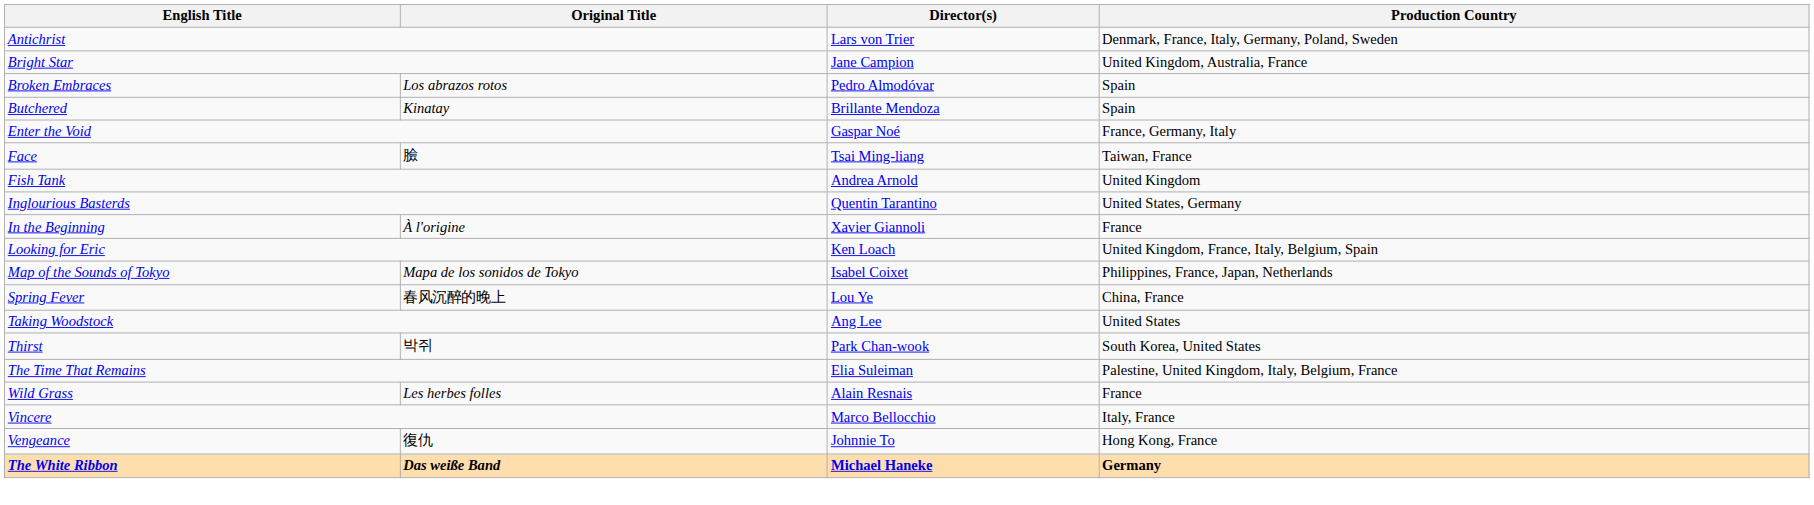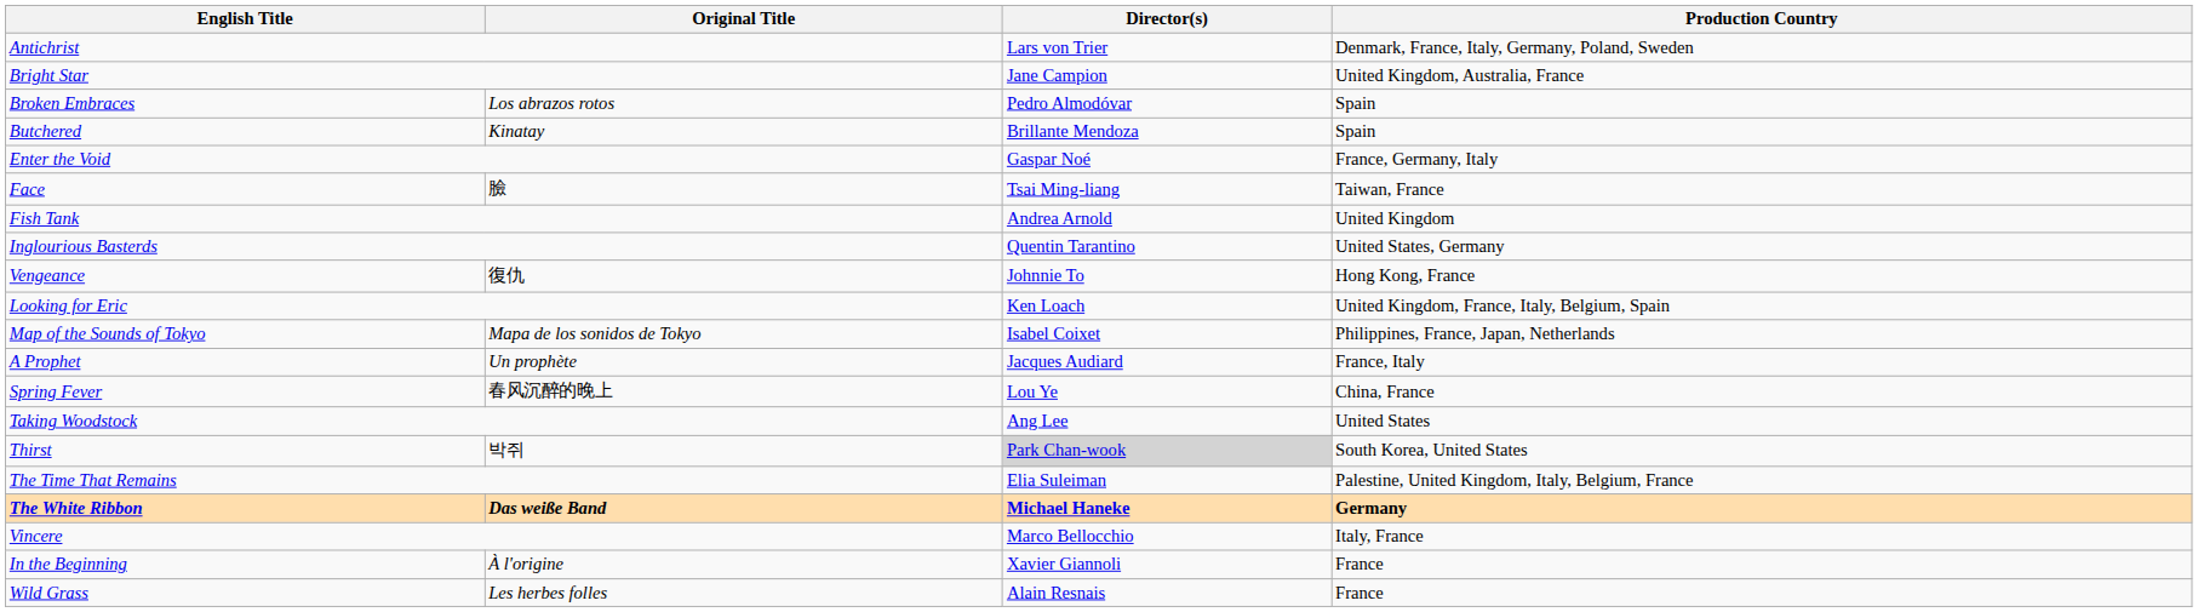 <table class="wikitable" width="100%" cellpadding="5">
 <tr>
 <th scope="col">English Title</th>
 <th scope="col">Original Title</th>
 <th scope="col">Director(s)</th>
 <th scope="col">Production Country</th>
 </tr>
 <tr>
 <td colspan="2"><em><a href='#'>Antichrist</a></em></td>
 <td data-sort-value="von Trier"><a href='#'>Lars von Trier</a></td>
 <td>Denmark, France, Italy, Germany, Poland, Sweden</td>
 </tr>
 <tr>
 <td colspan="2"><em><a href='#'>Bright Star</a></em></td>
 <td data-sort-value="Campion"><a href='#'>Jane Campion</a></td>
 <td>United Kingdom, Australia, France</td>
 </tr>
 <tr>
 <td><em><a href='#'>Broken Embraces</a></em></td>
 <td data-sort-value="abrazos"><em>Los abrazos rotos</em></td>
 <td data-sort-value="Almodóvar"><a href='#'>Pedro Almodóvar</a></td>
 <td>Spain</td>
 </tr>
 <tr>
 <td><em><a href='#'>Butchered</a></em></td>
 <td><em>Kinatay</em></td>
 <td data-sort-value="Mendoza"><a href='#'>Brillante Mendoza</a></td>
 <td>Spain</td>
 </tr>
 <tr>
 <td colspan="2"><em><a href='#'>Enter the Void</a></em></td>
 <td data-sort-value="Noe"><a href='#'>Gaspar Noé</a></td>
 <td>France, Germany, Italy</td>
 </tr>
 <tr>
 <td><em><a href='#'>Face</a></em></td>
 <td>臉</td>
 <td data-sort-value="Ming-liang"><a href='#'>Tsai Ming-liang</a></td>
 <td>Taiwan, France</td>
 </tr>
 <tr>
 <td colspan="2"><em><a href='#'>Fish Tank</a></em></td>
 <td data-sort-value="Arnold"><a href='#'>Andrea Arnold</a></td>
 <td>United Kingdom</td>
 </tr>
 <tr>
 <td colspan="2"><em><a href='#'>Inglourious Basterds</a></em></td>
 <td data-sort-value="Tarantino"><a href='#'>Quentin Tarantino</a></td>
 <td>United States, Germany</td>
 </tr>
 <tr>
-<td><em><a href='#'>In the Beginning</a></em></td>
-<td data-sort-value="A l'origine"><em>À l'origine</em></td>
-<td data-sort-value="Giannoli"><a href='#'>Xavier Giannoli</a></td>
-<td>France</td>
+<td><em><a href='#'>Vengeance</a></em></td>
+<td data-sort-value="Fuk sau">復仇</td>
+<td data-sort-value="To"><a href='#'>Johnnie To</a></td>
+<td>Hong Kong, France</td>
 </tr>
 <tr>
 <td colspan="2"><em><a href='#'>Looking for Eric</a></em></td>
 <td data-sort-value="Loach"><a href='#'>Ken Loach</a></td>
 <td>United Kingdom, France, Italy, Belgium, Spain</td>
 </tr>
 <tr>
 <td><em><a href='#'>Map of the Sounds of Tokyo</a></em></td>
 <td><em>Mapa de los sonidos de Tokyo</em></td>
 <td data-sort-value="Coixet"><a href='#'>Isabel Coixet</a></td>
 <td>Philippines, France, Japan, Netherlands</td>
+</tr>
+<tr>
+<td data-sort-value="Prophet"><em><a href='#'>A Prophet</a></em></td>
+<td data-sort-value="prophete"><em>Un prophète</em></td>
+<td data-sort-value="Audiard"><a href='#'>Jacques Audiard</a></td>
+<td>France, Italy</td>
 </tr>
 <tr>
 <td><em><a href='#'>Spring Fever</a></em></td>
 <td data-sort-value="Chun feng">春风沉醉的晚上</td>
 <td data-sort-value="Ye"><a href='#'>Lou Ye</a></td>
 <td>China, France</td>
 </tr>
 <tr>
 <td colspan="2"><em><a href='#'>Taking Woodstock</a></em></td>
 <td data-sort-value="Lee"><a href='#'>Ang Lee</a></td>
 <td>United States</td>
 </tr>
 <tr>
 <td><em><a href='#'>Thirst</a></em></td>
 <td data-sort-value="Bakjwi">박쥐</td>
-<td data-sort-value="Chan-wook"><a href='#'>Park Chan-wook</a></td>
+<td data-sort-value="Chan-wook" style="background: lightgrey;"><a href='#'>Park Chan-wook</a></td>
 <td>South Korea, United States</td>
 </tr>
 <tr>
 <td colspan="2" data-sort-value="Time That"><em><a href='#'>The Time That Remains</a></em></td>
 <td data-sort-value="Suleiman"><a href='#'>Elia Suleiman</a></td>
 <td>Palestine, United Kingdom, Italy, Belgium, France</td>
 </tr>
-<tr>
-<td><em><a href='#'>Wild Grass</a></em></td>
-<td data-sort-value="herbes folles"><em>Les herbes folles</em></td>
-<td data-sort-value="Resnais"><a href='#'>Alain Resnais</a></td>
-<td>France</td>
+<tr style="background:#FFDEAD">
+<td data-sort-value="White Ribbon"><strong><em><a href='#'>The White Ribbon</a></em></strong></td>
+<td data-sort-value="weisse Band"><strong><em>Das weiße Band</em></strong></td>
+<td data-sort-value="Haneke"><strong><a href='#'>Michael Haneke</a></strong></td>
+<td><strong>Germany</strong></td>
 </tr>
 <tr>
 <td colspan="2"><em><a href='#'>Vincere</a></em></td>
 <td data-sort-value="Bellocchio"><a href='#'>Marco Bellocchio</a></td>
 <td>Italy, France</td>
 </tr>
 <tr>
-<td><em><a href='#'>Vengeance</a></em></td>
-<td data-sort-value="Fuk sau">復仇</td>
-<td data-sort-value="To"><a href='#'>Johnnie To</a></td>
-<td>Hong Kong, France</td>
+<td><em><a href='#'>In the Beginning</a></em></td>
+<td data-sort-value="A l'origine"><em>À l'origine</em></td>
+<td data-sort-value="Giannoli"><a href='#'>Xavier Giannoli</a></td>
+<td>France</td>
 </tr>
-<tr style="background:#FFDEAD">
-<td data-sort-value="White Ribbon"><strong><em><a href='#'>The White Ribbon</a></em></strong></td>
-<td data-sort-value="weisse Band"><strong><em>Das weiße Band</em></strong></td>
-<td data-sort-value="Haneke"><strong><a href='#'>Michael Haneke</a></strong></td>
-<td><strong>Germany</strong></td>
+<tr>
+<td><em><a href='#'>Wild Grass</a></em></td>
+<td data-sort-value="herbes folles"><em>Les herbes folles</em></td>
+<td data-sort-value="Resnais"><a href='#'>Alain Resnais</a></td>
+<td>France</td>
 </tr>
 </table>
